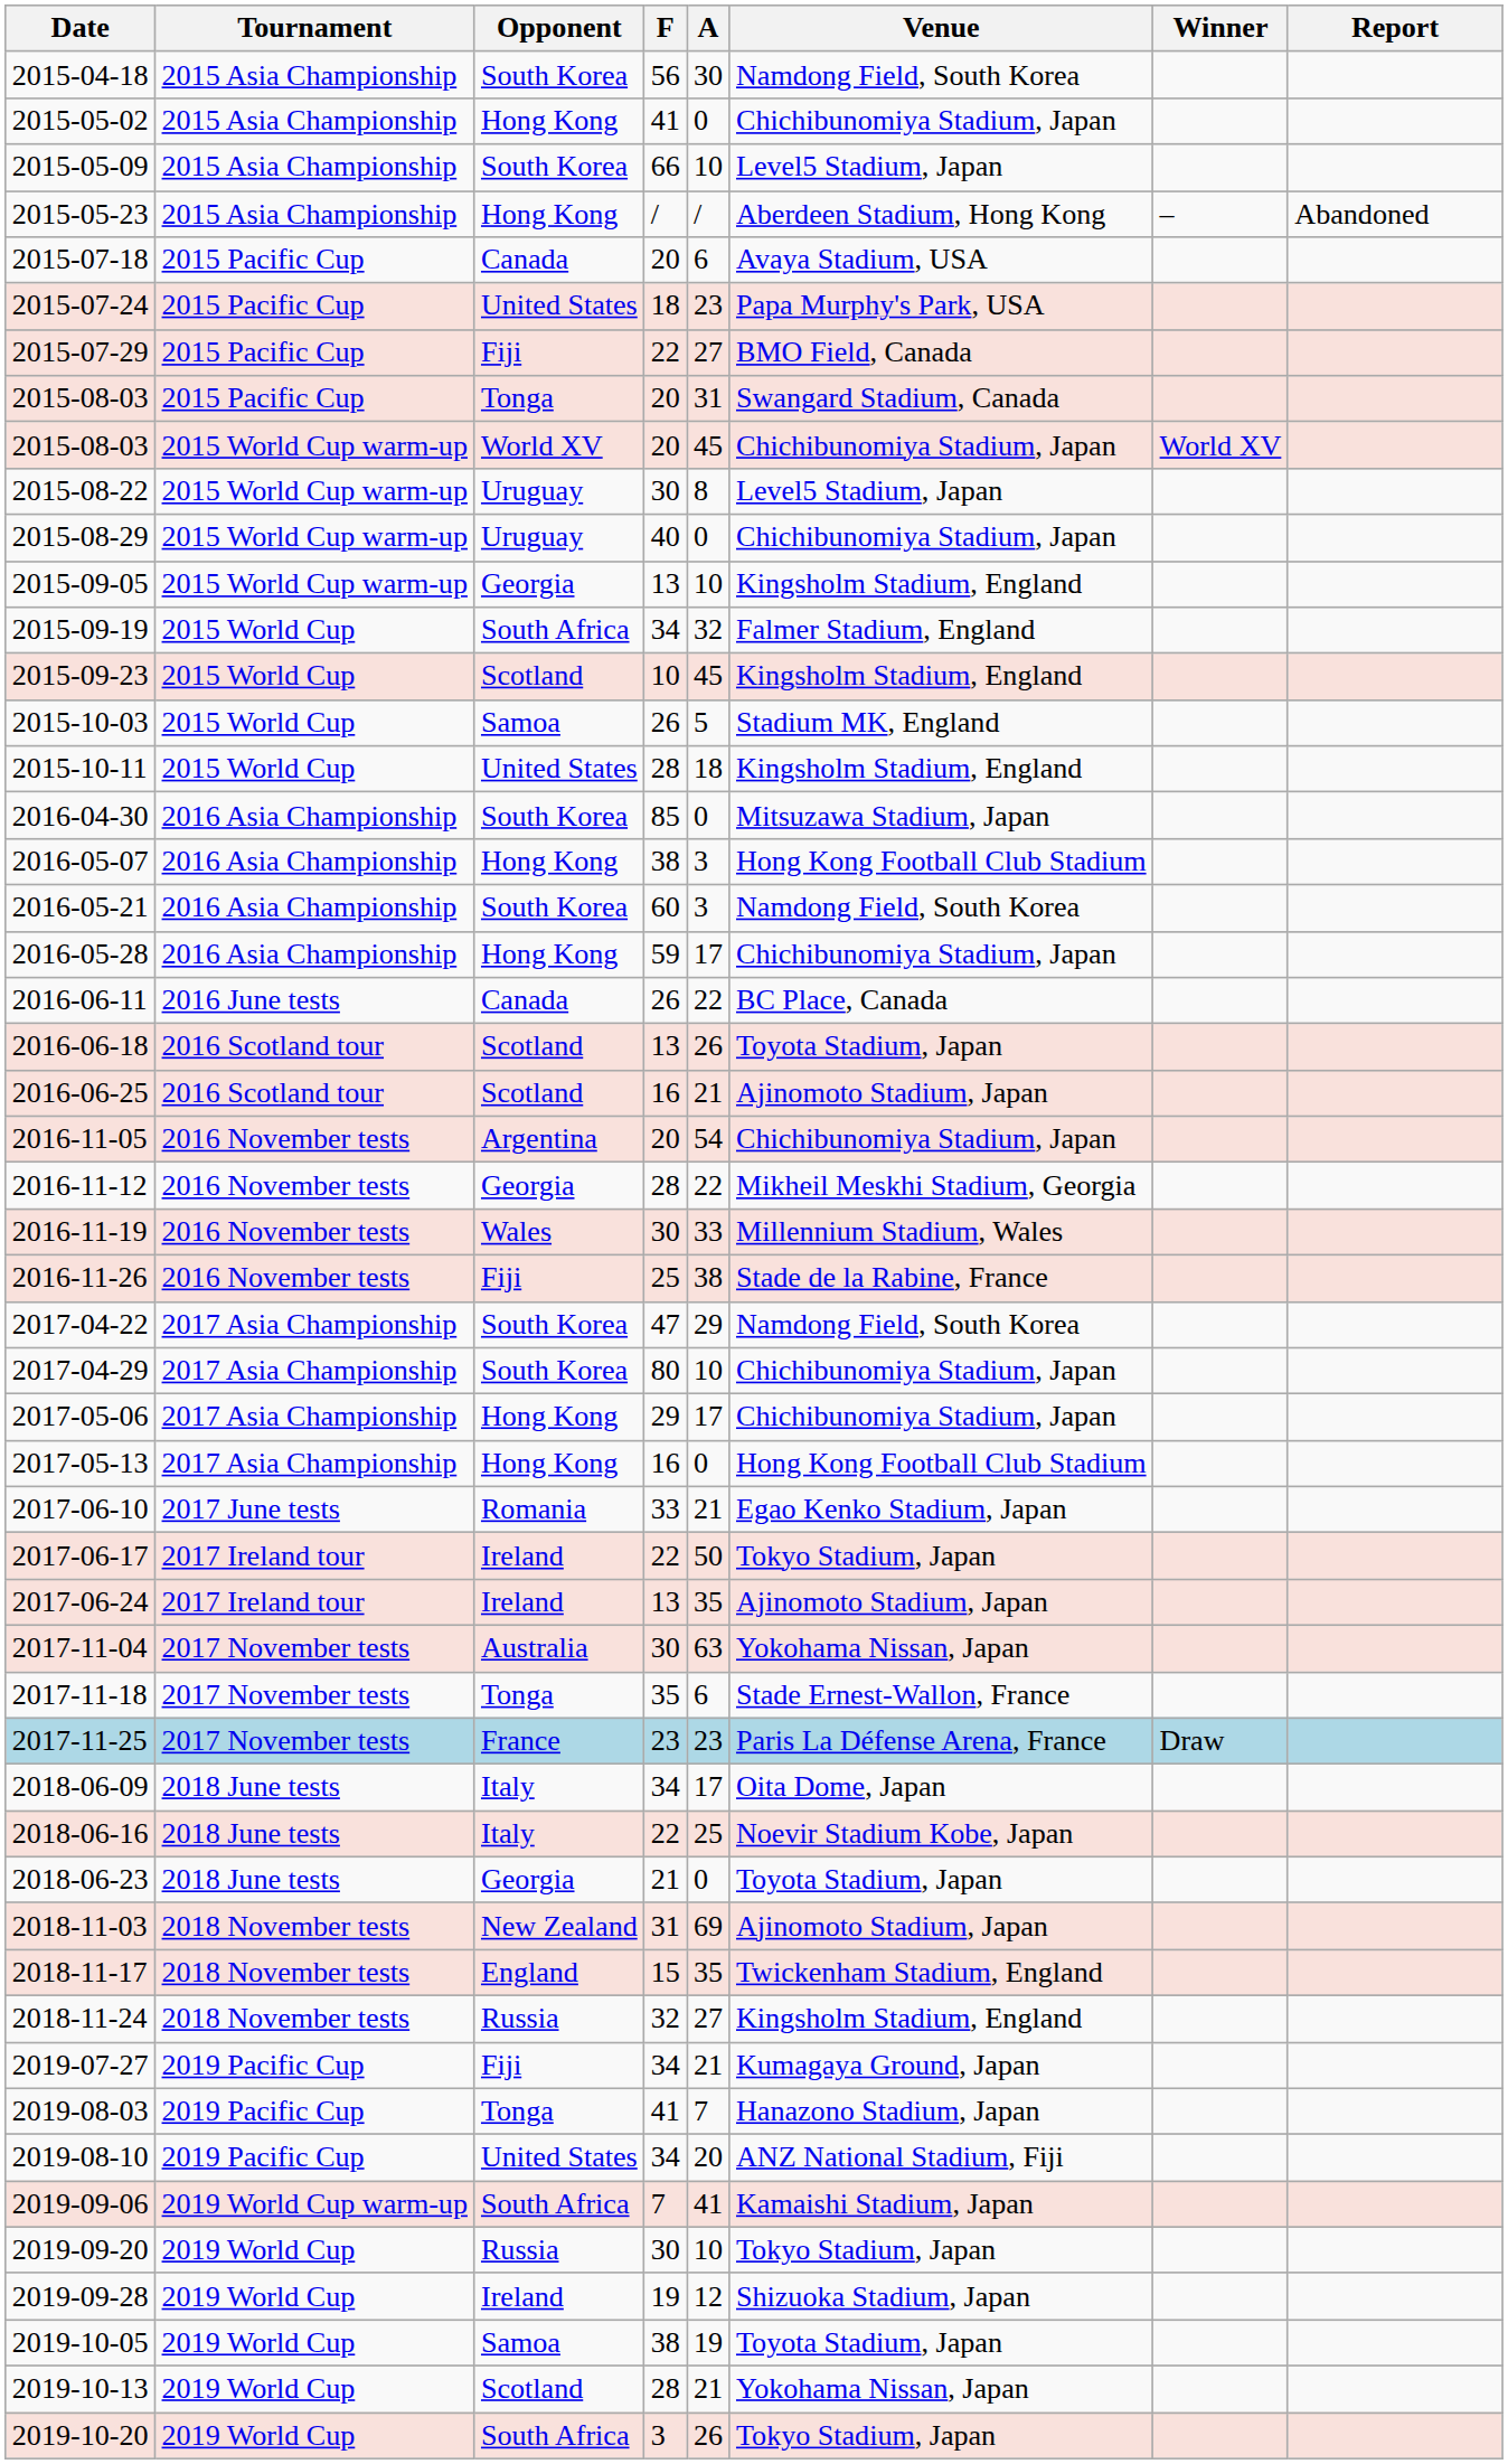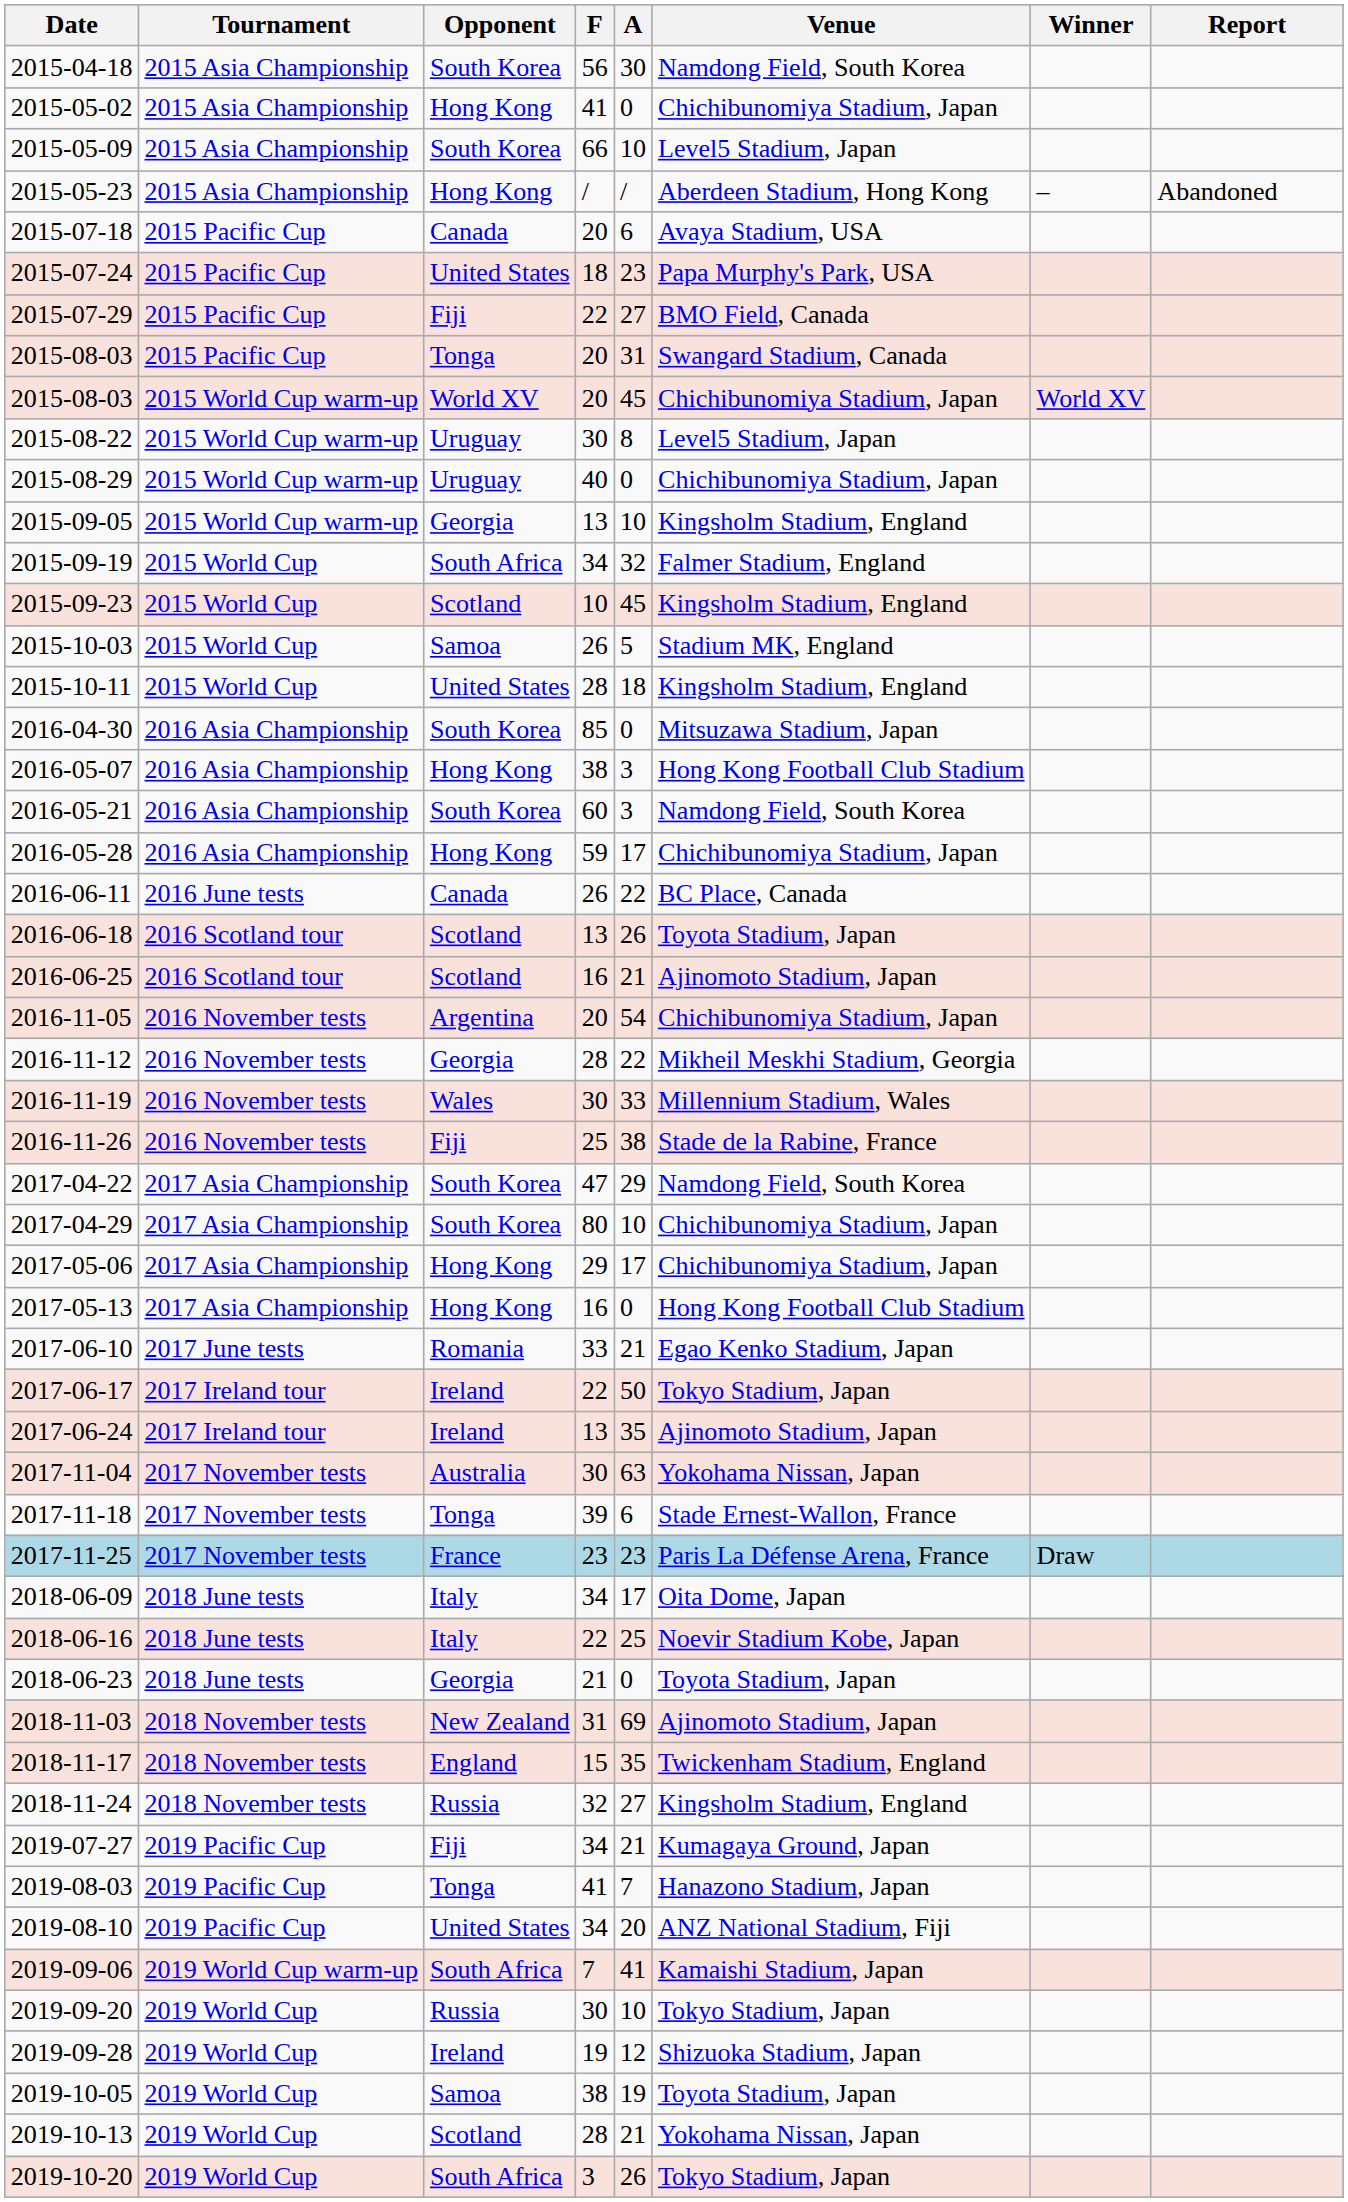 <table class="wikitable sortable">
 <tr>
 <th>Date</th>
 <th>Tournament</th>
 <th>Opponent</th>
 <th>F</th>
 <th>A</th>
 <th>Venue</th>
 <th>Winner</th>
 <th width=110px>Report</th>
 </tr>
 <tr bgcolor=>
 <td>2015-04-18</td>
 <td><a href='#'>2015 Asia Championship</a></td>
 <td><a href='#'>South Korea</a></td>
 <td>56</td>
 <td>30</td>
 <td><a href='#'>Namdong Field</a>, South Korea</td>
 <td></td>
 <td></td>
 </tr>
 <tr bgcolor=>
 <td>2015-05-02</td>
 <td><a href='#'>2015 Asia Championship</a></td>
 <td><a href='#'>Hong Kong</a></td>
 <td>41</td>
 <td>0</td>
 <td><a href='#'>Chichibunomiya Stadium</a>, Japan</td>
 <td></td>
 <td></td>
 </tr>
 <tr bgcolor=>
 <td>2015-05-09</td>
 <td><a href='#'>2015 Asia Championship</a></td>
 <td><a href='#'>South Korea</a></td>
 <td>66</td>
 <td>10</td>
 <td><a href='#'>Level5 Stadium</a>, Japan</td>
 <td></td>
 <td></td>
 </tr>
 <tr>
 <td>2015-05-23</td>
 <td><a href='#'>2015 Asia Championship</a></td>
 <td><a href='#'>Hong Kong</a></td>
 <td>/</td>
 <td>/</td>
 <td><a href='#'>Aberdeen Stadium</a>, Hong Kong</td>
 <td>–</td>
 <td>Abandoned </td>
 </tr>
 <tr bgcolor=>
 <td>2015-07-18</td>
 <td><a href='#'>2015 Pacific Cup</a></td>
 <td><a href='#'>Canada</a></td>
 <td>20</td>
 <td>6</td>
 <td><a href='#'>Avaya Stadium</a>, USA</td>
 <td></td>
 <td></td>
 </tr>
 <tr bgcolor="#F9E1DC">
 <td>2015-07-24</td>
 <td><a href='#'>2015 Pacific Cup</a></td>
 <td><a href='#'>United States</a></td>
 <td>18</td>
 <td>23</td>
 <td><a href='#'>Papa Murphy's Park</a>, USA</td>
 <td></td>
 <td></td>
 </tr>
 <tr bgcolor="#F9E1DC">
 <td>2015-07-29</td>
 <td><a href='#'>2015 Pacific Cup</a></td>
 <td><a href='#'>Fiji</a></td>
 <td>22</td>
 <td>27</td>
 <td><a href='#'>BMO Field</a>, Canada</td>
 <td></td>
 <td></td>
 </tr>
 <tr bgcolor="#F9E1DC">
 <td>2015-08-03</td>
 <td><a href='#'>2015 Pacific Cup</a></td>
 <td><a href='#'>Tonga</a></td>
 <td>20</td>
 <td>31</td>
 <td><a href='#'>Swangard Stadium</a>, Canada</td>
 <td></td>
 <td></td>
 </tr>
 <tr bgcolor="#F9E1DC">
 <td>2015-08-03</td>
 <td><a href='#'>2015 World Cup warm-up</a></td>
 <td><a href='#'>World XV</a></td>
 <td>20</td>
 <td>45</td>
 <td><a href='#'>Chichibunomiya Stadium</a>, Japan</td>
 <td><a href='#'>World XV</a></td>
 <td></td>
 </tr>
 <tr bgcolor=>
 <td>2015-08-22</td>
 <td><a href='#'>2015 World Cup warm-up</a></td>
 <td><a href='#'>Uruguay</a></td>
 <td>30</td>
 <td>8</td>
 <td><a href='#'>Level5 Stadium</a>, Japan</td>
 <td></td>
 <td></td>
 </tr>
 <tr bgcolor=>
 <td>2015-08-29</td>
 <td><a href='#'>2015 World Cup warm-up</a></td>
 <td><a href='#'>Uruguay</a></td>
 <td>40</td>
 <td>0</td>
 <td><a href='#'>Chichibunomiya Stadium</a>, Japan</td>
 <td></td>
 <td></td>
 </tr>
 <tr bgcolor=>
 <td>2015-09-05</td>
 <td><a href='#'>2015 World Cup warm-up</a></td>
 <td><a href='#'>Georgia</a></td>
 <td>13</td>
 <td>10</td>
 <td><a href='#'>Kingsholm Stadium</a>, England</td>
 <td></td>
 <td></td>
 </tr>
 <tr bgcolor=>
 <td>2015-09-19</td>
 <td><a href='#'>2015 World Cup</a></td>
 <td><a href='#'>South Africa</a></td>
 <td>34</td>
 <td>32</td>
 <td><a href='#'>Falmer Stadium</a>, England</td>
 <td></td>
 <td></td>
 </tr>
 <tr bgcolor="#F9E1DC">
 <td>2015-09-23</td>
 <td><a href='#'>2015 World Cup</a></td>
 <td><a href='#'>Scotland</a></td>
 <td>10</td>
 <td>45</td>
 <td><a href='#'>Kingsholm Stadium</a>, England</td>
 <td></td>
 <td></td>
 </tr>
 <tr bgcolor=>
 <td>2015-10-03</td>
 <td><a href='#'>2015 World Cup</a></td>
 <td><a href='#'>Samoa</a></td>
 <td>26</td>
 <td>5</td>
 <td><a href='#'>Stadium MK</a>, England</td>
 <td></td>
 <td></td>
 </tr>
 <tr bgcolor=>
 <td>2015-10-11</td>
 <td><a href='#'>2015 World Cup</a></td>
 <td><a href='#'>United States</a></td>
 <td>28</td>
 <td>18</td>
 <td><a href='#'>Kingsholm Stadium</a>, England</td>
 <td></td>
 <td></td>
 </tr>
 <tr bgcolor=>
 <td>2016-04-30</td>
 <td><a href='#'>2016 Asia Championship</a></td>
 <td><a href='#'>South Korea</a></td>
 <td>85</td>
 <td>0</td>
 <td><a href='#'>Mitsuzawa Stadium</a>, Japan</td>
 <td></td>
 <td></td>
 </tr>
 <tr bgcolor=>
 <td>2016-05-07</td>
 <td><a href='#'>2016 Asia Championship</a></td>
 <td><a href='#'>Hong Kong</a></td>
 <td>38</td>
 <td>3</td>
 <td><a href='#'>Hong Kong Football Club Stadium</a></td>
 <td></td>
 <td></td>
 </tr>
 <tr bgcolor=>
 <td>2016-05-21</td>
 <td><a href='#'>2016 Asia Championship</a></td>
 <td><a href='#'>South Korea</a></td>
 <td>60</td>
 <td>3</td>
 <td><a href='#'>Namdong Field</a>, South Korea</td>
 <td></td>
 <td></td>
 </tr>
 <tr bgcolor=>
 <td>2016-05-28</td>
 <td><a href='#'>2016 Asia Championship</a></td>
 <td><a href='#'>Hong Kong</a></td>
 <td>59</td>
 <td>17</td>
 <td><a href='#'>Chichibunomiya Stadium</a>, Japan</td>
 <td></td>
 <td></td>
 </tr>
 <tr bgcolor=>
 <td>2016-06-11</td>
 <td><a href='#'>2016 June tests</a></td>
 <td><a href='#'>Canada</a></td>
 <td>26</td>
 <td>22</td>
 <td><a href='#'>BC Place</a>, Canada</td>
 <td></td>
 <td></td>
 </tr>
 <tr bgcolor="#F9E1DC">
 <td>2016-06-18</td>
 <td><a href='#'>2016 Scotland tour</a></td>
 <td><a href='#'>Scotland</a></td>
 <td>13</td>
 <td>26</td>
 <td><a href='#'>Toyota Stadium</a>, Japan</td>
 <td></td>
 <td></td>
 </tr>
 <tr bgcolor="#F9E1DC">
 <td>2016-06-25</td>
 <td><a href='#'>2016 Scotland tour</a></td>
 <td><a href='#'>Scotland</a></td>
 <td>16</td>
 <td>21</td>
 <td><a href='#'>Ajinomoto Stadium</a>, Japan</td>
 <td></td>
 <td></td>
 </tr>
 <tr bgcolor="#F9E1DC">
 <td>2016-11-05</td>
 <td><a href='#'>2016 November tests</a></td>
 <td><a href='#'>Argentina</a></td>
 <td>20</td>
 <td>54</td>
 <td><a href='#'>Chichibunomiya Stadium</a>, Japan</td>
 <td></td>
 <td></td>
 </tr>
 <tr bgcolor=>
 <td>2016-11-12</td>
 <td><a href='#'>2016 November tests</a></td>
 <td><a href='#'>Georgia</a></td>
 <td>28</td>
 <td>22</td>
 <td><a href='#'>Mikheil Meskhi Stadium</a>, Georgia</td>
 <td></td>
 <td></td>
 </tr>
 <tr bgcolor="#F9E1DC">
 <td>2016-11-19</td>
 <td><a href='#'>2016 November tests</a></td>
 <td><a href='#'>Wales</a></td>
 <td>30</td>
 <td>33</td>
 <td><a href='#'>Millennium Stadium</a>, Wales</td>
 <td></td>
 <td></td>
 </tr>
 <tr bgcolor="#F9E1DC">
 <td>2016-11-26</td>
 <td><a href='#'>2016 November tests</a></td>
 <td><a href='#'>Fiji</a></td>
 <td>25</td>
 <td>38</td>
 <td><a href='#'>Stade de la Rabine</a>, France</td>
 <td></td>
 <td></td>
 </tr>
 <tr bgcolor=>
 <td>2017-04-22</td>
 <td><a href='#'>2017 Asia Championship</a></td>
 <td><a href='#'>South Korea</a></td>
 <td>47</td>
 <td>29</td>
 <td><a href='#'>Namdong Field</a>, South Korea</td>
 <td></td>
 <td></td>
 </tr>
 <tr bgcolor=>
 <td>2017-04-29</td>
 <td><a href='#'>2017 Asia Championship</a></td>
 <td><a href='#'>South Korea</a></td>
 <td>80</td>
 <td>10</td>
 <td><a href='#'>Chichibunomiya Stadium</a>, Japan</td>
 <td></td>
 <td></td>
 </tr>
 <tr bgcolor=>
 <td>2017-05-06</td>
 <td><a href='#'>2017 Asia Championship</a></td>
 <td><a href='#'>Hong Kong</a></td>
 <td>29</td>
 <td>17</td>
 <td><a href='#'>Chichibunomiya Stadium</a>, Japan</td>
 <td></td>
 <td></td>
 </tr>
 <tr bgcolor=>
 <td>2017-05-13</td>
 <td><a href='#'>2017 Asia Championship</a></td>
 <td><a href='#'>Hong Kong</a></td>
 <td>16</td>
 <td>0</td>
 <td><a href='#'>Hong Kong Football Club Stadium</a></td>
 <td></td>
 <td></td>
 </tr>
 <tr bgcolor=>
 <td>2017-06-10</td>
 <td><a href='#'>2017 June tests</a></td>
 <td><a href='#'>Romania</a></td>
 <td>33</td>
 <td>21</td>
 <td><a href='#'>Egao Kenko Stadium</a>, Japan</td>
 <td></td>
 <td></td>
 </tr>
 <tr bgcolor="#F9E1DC">
 <td>2017-06-17</td>
 <td><a href='#'>2017 Ireland tour</a></td>
 <td><a href='#'>Ireland</a></td>
 <td>22</td>
 <td>50</td>
 <td><a href='#'>Tokyo Stadium</a>, Japan</td>
 <td></td>
 <td></td>
 </tr>
 <tr bgcolor="#F9E1DC">
 <td>2017-06-24</td>
 <td><a href='#'>2017 Ireland tour</a></td>
 <td><a href='#'>Ireland</a></td>
 <td>13</td>
 <td>35</td>
 <td><a href='#'>Ajinomoto Stadium</a>, Japan</td>
 <td></td>
 <td></td>
 </tr>
 <tr bgcolor="#F9E1DC">
 <td>2017-11-04</td>
 <td><a href='#'>2017 November tests</a></td>
 <td><a href='#'>Australia</a></td>
 <td>30</td>
 <td>63</td>
 <td><a href='#'>Yokohama Nissan</a>, Japan</td>
 <td></td>
 <td></td>
 </tr>
 <tr bgcolor=>
 <td>2017-11-18</td>
 <td><a href='#'>2017 November tests</a></td>
 <td><a href='#'>Tonga</a></td>
-<td>35</td>
+<td>39</td>
 <td>6</td>
 <td><a href='#'>Stade Ernest-Wallon</a>, France</td>
 <td></td>
 <td></td>
 </tr>
 <tr bgcolor="#ADD8E6">
 <td>2017-11-25</td>
 <td><a href='#'>2017 November tests</a></td>
 <td><a href='#'>France</a></td>
 <td>23</td>
 <td>23</td>
 <td><a href='#'>Paris La Défense Arena</a>, France</td>
 <td>Draw</td>
 <td></td>
 </tr>
 <tr bgcolor=>
 <td>2018-06-09</td>
 <td><a href='#'>2018 June tests</a></td>
 <td><a href='#'>Italy</a></td>
 <td>34</td>
 <td>17</td>
 <td><a href='#'>Oita Dome</a>, Japan</td>
 <td></td>
 <td></td>
 </tr>
 <tr bgcolor="#F9E1DC">
 <td>2018-06-16</td>
 <td><a href='#'>2018 June tests</a></td>
 <td><a href='#'>Italy</a></td>
 <td>22</td>
 <td>25</td>
 <td><a href='#'>Noevir Stadium Kobe</a>, Japan</td>
 <td></td>
 <td></td>
 </tr>
 <tr bgcolor=>
 <td>2018-06-23</td>
 <td><a href='#'>2018 June tests</a></td>
 <td><a href='#'>Georgia</a></td>
 <td>21</td>
 <td>0</td>
 <td><a href='#'>Toyota Stadium</a>, Japan</td>
 <td></td>
 <td></td>
 </tr>
 <tr bgcolor="#F9E1DC">
 <td>2018-11-03</td>
 <td><a href='#'>2018 November tests</a></td>
 <td><a href='#'>New Zealand</a></td>
 <td>31</td>
 <td>69</td>
 <td><a href='#'>Ajinomoto Stadium</a>, Japan</td>
 <td></td>
 <td></td>
 </tr>
 <tr bgcolor="#F9E1DC">
 <td>2018-11-17</td>
 <td><a href='#'>2018 November tests</a></td>
 <td><a href='#'>England</a></td>
 <td>15</td>
 <td>35</td>
 <td><a href='#'>Twickenham Stadium</a>, England</td>
 <td></td>
 <td></td>
 </tr>
 <tr bgcolor=>
 <td>2018-11-24</td>
 <td><a href='#'>2018 November tests</a></td>
 <td><a href='#'>Russia</a></td>
 <td>32</td>
 <td>27</td>
 <td><a href='#'>Kingsholm Stadium</a>, England</td>
 <td></td>
 <td></td>
 </tr>
 <tr bgcolor=>
 <td>2019-07-27</td>
 <td><a href='#'>2019 Pacific Cup</a></td>
 <td><a href='#'>Fiji</a></td>
 <td>34</td>
 <td>21</td>
 <td><a href='#'>Kumagaya Ground</a>, Japan</td>
 <td></td>
 <td></td>
 </tr>
 <tr bgcolor=>
 <td>2019-08-03</td>
 <td><a href='#'>2019 Pacific Cup</a></td>
 <td><a href='#'>Tonga</a></td>
 <td>41</td>
 <td>7</td>
 <td><a href='#'>Hanazono Stadium</a>, Japan</td>
 <td></td>
 <td></td>
 </tr>
 <tr bgcolor=>
 <td>2019-08-10</td>
 <td><a href='#'>2019 Pacific Cup</a></td>
 <td><a href='#'>United States</a></td>
 <td>34</td>
 <td>20</td>
 <td><a href='#'>ANZ National Stadium</a>, Fiji</td>
 <td></td>
 <td></td>
 </tr>
 <tr bgcolor="#F9E1DC">
 <td>2019-09-06</td>
 <td><a href='#'>2019 World Cup warm-up</a></td>
 <td><a href='#'>South Africa</a></td>
 <td>7</td>
 <td>41</td>
 <td><a href='#'>Kamaishi Stadium</a>, Japan</td>
 <td></td>
 <td></td>
 </tr>
 <tr bgcolor=>
 <td>2019-09-20</td>
 <td><a href='#'>2019 World Cup</a></td>
 <td><a href='#'>Russia</a></td>
 <td>30</td>
 <td>10</td>
 <td><a href='#'>Tokyo Stadium</a>, Japan</td>
 <td></td>
 <td></td>
 </tr>
 <tr bgcolor=>
 <td>2019-09-28</td>
 <td><a href='#'>2019 World Cup</a></td>
 <td><a href='#'>Ireland</a></td>
 <td>19</td>
 <td>12</td>
 <td><a href='#'>Shizuoka Stadium</a>, Japan</td>
 <td></td>
 <td></td>
 </tr>
 <tr bgcolor=>
 <td>2019-10-05</td>
 <td><a href='#'>2019 World Cup</a></td>
 <td><a href='#'>Samoa</a></td>
 <td>38</td>
 <td>19</td>
 <td><a href='#'>Toyota Stadium</a>, Japan</td>
 <td></td>
 <td></td>
 </tr>
 <tr bgcolor=>
 <td>2019-10-13</td>
 <td><a href='#'>2019 World Cup</a></td>
 <td><a href='#'>Scotland</a></td>
 <td>28</td>
 <td>21</td>
 <td><a href='#'>Yokohama Nissan</a>, Japan</td>
 <td></td>
 <td></td>
 </tr>
 <tr bgcolor="#F9E1DC">
 <td>2019-10-20</td>
 <td><a href='#'>2019 World Cup</a></td>
 <td><a href='#'>South Africa</a></td>
 <td>3</td>
 <td>26</td>
 <td><a href='#'>Tokyo Stadium</a>, Japan</td>
 <td></td>
 <td></td>
 </tr>
 </table>
